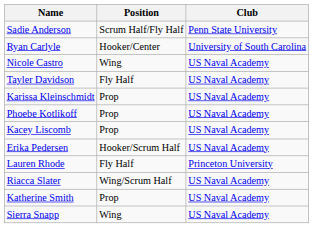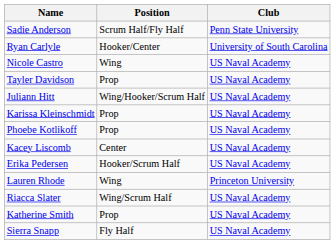 <table class="wikitable sortable" style="font-size:95%;">
 <tr>
 <th>Name</th>
 <th>Position</th>
 <th>Club</th>
 </tr>
 <tr>
 <td><a href='#'>Sadie Anderson</a></td>
 <td>Scrum Half/Fly Half</td>
 <td><a href='#'>Penn State University</a></td>
 </tr>
 <tr>
 <td><a href='#'>Ryan Carlyle</a></td>
 <td>Hooker/Center</td>
 <td><a href='#'>University of South Carolina</a></td>
 </tr>
 <tr>
 <td><a href='#'>Nicole Castro</a></td>
 <td>Wing</td>
 <td><a href='#'>US Naval Academy</a></td>
 </tr>
 <tr>
 <td><a href='#'>Tayler Davidson</a></td>
-<td>Fly Half</td>
+<td>Prop</td>
+<td><a href='#'>US Naval Academy</a></td>
+</tr>
+<tr>
+<td><a href='#'>Juliann Hitt</a></td>
+<td>Wing/Hooker/Scrum Half</td>
 <td><a href='#'>US Naval Academy</a></td>
 </tr>
 <tr>
 <td><a href='#'>Karissa Kleinschmidt</a></td>
 <td>Prop</td>
 <td><a href='#'>US Naval Academy</a></td>
 </tr>
 <tr>
 <td><a href='#'>Phoebe Kotlikoff</a></td>
 <td>Prop</td>
 <td><a href='#'>US Naval Academy</a></td>
 </tr>
 <tr>
 <td><a href='#'>Kacey Liscomb</a></td>
-<td>Prop</td>
+<td>Center</td>
 <td><a href='#'>US Naval Academy</a></td>
 </tr>
 <tr>
 <td><a href='#'>Erika Pedersen</a></td>
 <td>Hooker/Scrum Half</td>
 <td><a href='#'>US Naval Academy</a></td>
 </tr>
 <tr>
 <td><a href='#'>Lauren Rhode</a></td>
-<td>Fly Half</td>
+<td>Wing</td>
 <td><a href='#'>Princeton University</a></td>
 </tr>
 <tr>
 <td><a href='#'>Riacca Slater</a></td>
 <td>Wing/Scrum Half</td>
 <td><a href='#'>US Naval Academy</a></td>
 </tr>
 <tr>
 <td><a href='#'>Katherine Smith</a></td>
 <td>Prop</td>
 <td><a href='#'>US Naval Academy</a></td>
 </tr>
 <tr>
 <td><a href='#'>Sierra Snapp</a></td>
-<td>Wing</td>
+<td>Fly Half</td>
 <td><a href='#'>US Naval Academy</a></td>
 </tr>
 </table>
